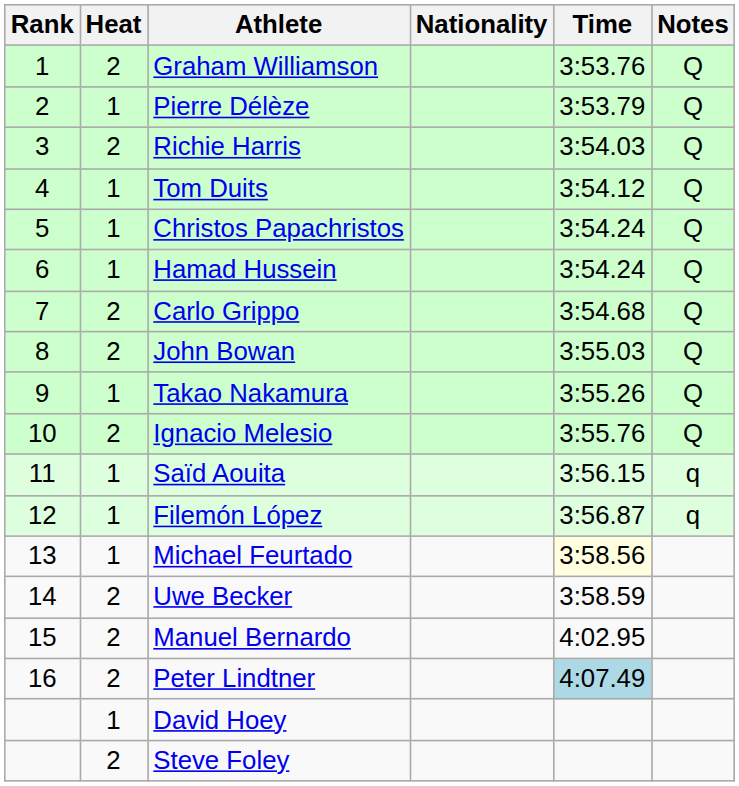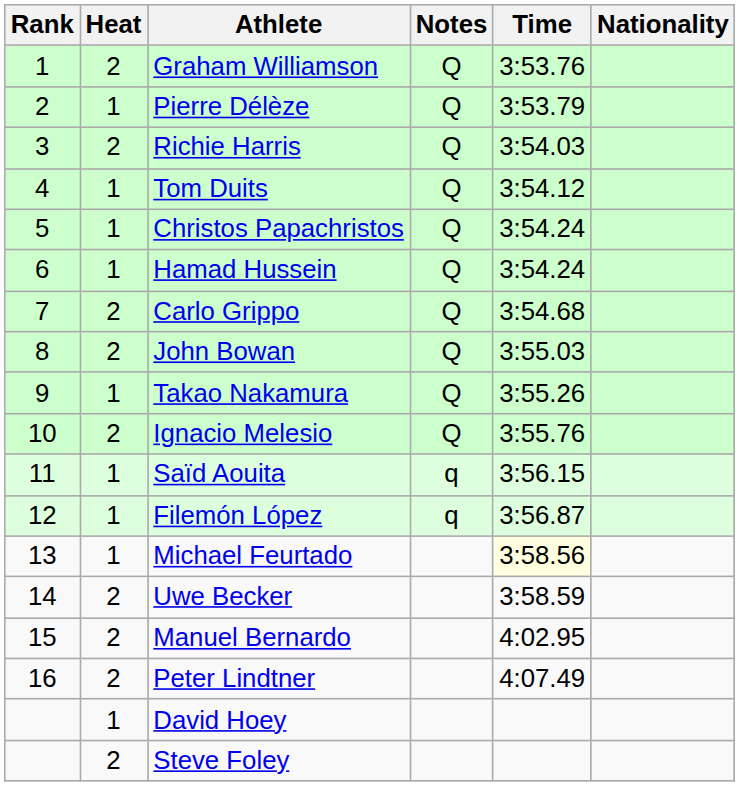 <table class="wikitable sortable" style="text-align:center">
 <tr>
 <th>Rank</th>
 <th>Heat</th>
 <th>Athlete</th>
+<th>Notes</th>
+<th>Time</th>
 <th>Nationality</th>
-<th>Time</th>
-<th>Notes</th>
 </tr>
 <tr bgcolor=ccffcc>
 <td>1</td>
 <td>2</td>
 <td align=left><a href='#'>Graham Williamson</a></td>
+<td>Q</td>
+<td>3:53.76</td>
 <td align=left></td>
-<td>3:53.76</td>
-<td>Q</td>
 </tr>
 <tr bgcolor=ccffcc>
 <td>2</td>
 <td>1</td>
 <td align=left><a href='#'>Pierre Délèze</a></td>
+<td>Q</td>
+<td>3:53.79</td>
 <td align=left></td>
-<td>3:53.79</td>
-<td>Q</td>
 </tr>
 <tr bgcolor=ccffcc>
 <td>3</td>
 <td>2</td>
 <td align=left><a href='#'>Richie Harris</a></td>
+<td>Q</td>
+<td>3:54.03</td>
 <td align=left></td>
-<td>3:54.03</td>
-<td>Q</td>
 </tr>
 <tr bgcolor=ccffcc>
 <td>4</td>
 <td>1</td>
 <td align=left><a href='#'>Tom Duits</a></td>
+<td>Q</td>
+<td>3:54.12</td>
 <td align=left></td>
-<td>3:54.12</td>
-<td>Q</td>
 </tr>
 <tr bgcolor=ccffcc>
 <td>5</td>
 <td>1</td>
 <td align=left><a href='#'>Christos Papachristos</a></td>
+<td>Q</td>
+<td>3:54.24</td>
 <td align=left></td>
-<td>3:54.24</td>
-<td>Q</td>
 </tr>
 <tr bgcolor=ccffcc>
 <td>6</td>
 <td>1</td>
 <td align=left><a href='#'>Hamad Hussein</a></td>
+<td>Q</td>
+<td>3:54.24</td>
 <td align=left></td>
-<td>3:54.24</td>
-<td>Q</td>
 </tr>
 <tr bgcolor=ccffcc>
 <td>7</td>
 <td>2</td>
 <td align=left><a href='#'>Carlo Grippo</a></td>
+<td>Q</td>
+<td>3:54.68</td>
 <td align=left></td>
-<td>3:54.68</td>
-<td>Q</td>
 </tr>
 <tr bgcolor=ccffcc>
 <td>8</td>
 <td>2</td>
 <td align=left><a href='#'>John Bowan</a></td>
+<td>Q</td>
+<td>3:55.03</td>
 <td align=left></td>
-<td>3:55.03</td>
-<td>Q</td>
 </tr>
 <tr bgcolor=ccffcc>
 <td>9</td>
 <td>1</td>
 <td align=left><a href='#'>Takao Nakamura</a></td>
+<td>Q</td>
+<td>3:55.26</td>
 <td align=left></td>
-<td>3:55.26</td>
-<td>Q</td>
 </tr>
 <tr bgcolor=ccffcc>
 <td>10</td>
 <td>2</td>
 <td align=left><a href='#'>Ignacio Melesio</a></td>
+<td>Q</td>
+<td>3:55.76</td>
 <td align=left></td>
-<td>3:55.76</td>
-<td>Q</td>
 </tr>
 <tr bgcolor=ddffdd>
 <td>11</td>
 <td>1</td>
 <td align=left><a href='#'>Saïd Aouita</a></td>
+<td>q</td>
+<td>3:56.15</td>
 <td align=left></td>
-<td>3:56.15</td>
-<td>q</td>
 </tr>
 <tr bgcolor=ddffdd>
 <td>12</td>
 <td>1</td>
 <td align=left><a href='#'>Filemón López</a></td>
+<td>q</td>
+<td>3:56.87</td>
 <td align=left></td>
-<td>3:56.87</td>
-<td>q</td>
 </tr>
 <tr>
 <td>13</td>
 <td>1</td>
 <td align=left><a href='#'>Michael Feurtado</a></td>
+<td></td>
+<td style="background: lightyellow;">3:58.56</td>
 <td align=left></td>
-<td style="background: lightyellow;">3:58.56</td>
-<td></td>
 </tr>
 <tr>
 <td>14</td>
 <td>2</td>
 <td align=left><a href='#'>Uwe Becker</a></td>
+<td></td>
+<td>3:58.59</td>
 <td align=left></td>
-<td>3:58.59</td>
-<td></td>
 </tr>
 <tr>
 <td>15</td>
 <td>2</td>
 <td align=left><a href='#'>Manuel Bernardo</a></td>
+<td></td>
+<td>4:02.95</td>
 <td align=left></td>
-<td>4:02.95</td>
-<td></td>
 </tr>
 <tr>
 <td>16</td>
 <td>2</td>
 <td align=left><a href='#'>Peter Lindtner</a></td>
+<td></td>
+<td>4:07.49</td>
 <td align=left></td>
-<td style="background: lightblue;">4:07.49</td>
-<td></td>
 </tr>
 <tr>
 <td></td>
 <td>1</td>
 <td align=left><a href='#'>David Hoey</a></td>
-<td align=left></td>
 <td></td>
 <td></td>
+<td align=left></td>
 </tr>
 <tr>
 <td></td>
 <td>2</td>
 <td align=left><a href='#'>Steve Foley</a></td>
-<td align=left></td>
 <td></td>
 <td></td>
+<td align=left></td>
 </tr>
 </table>
